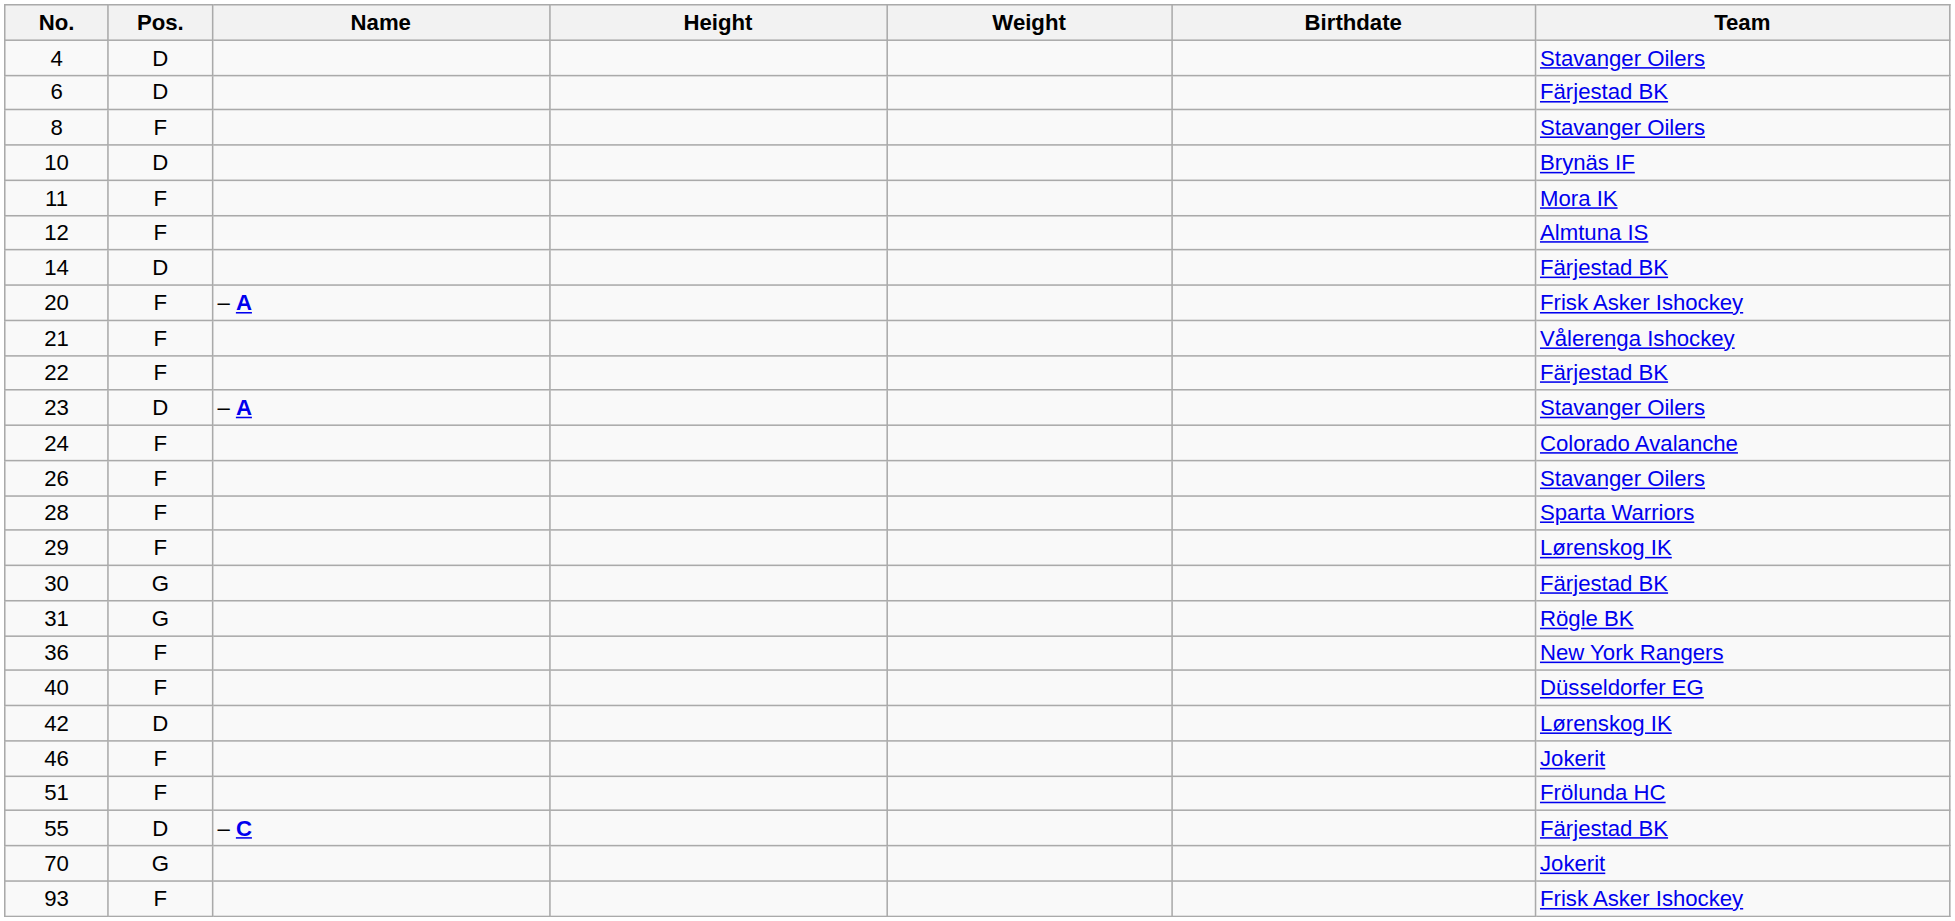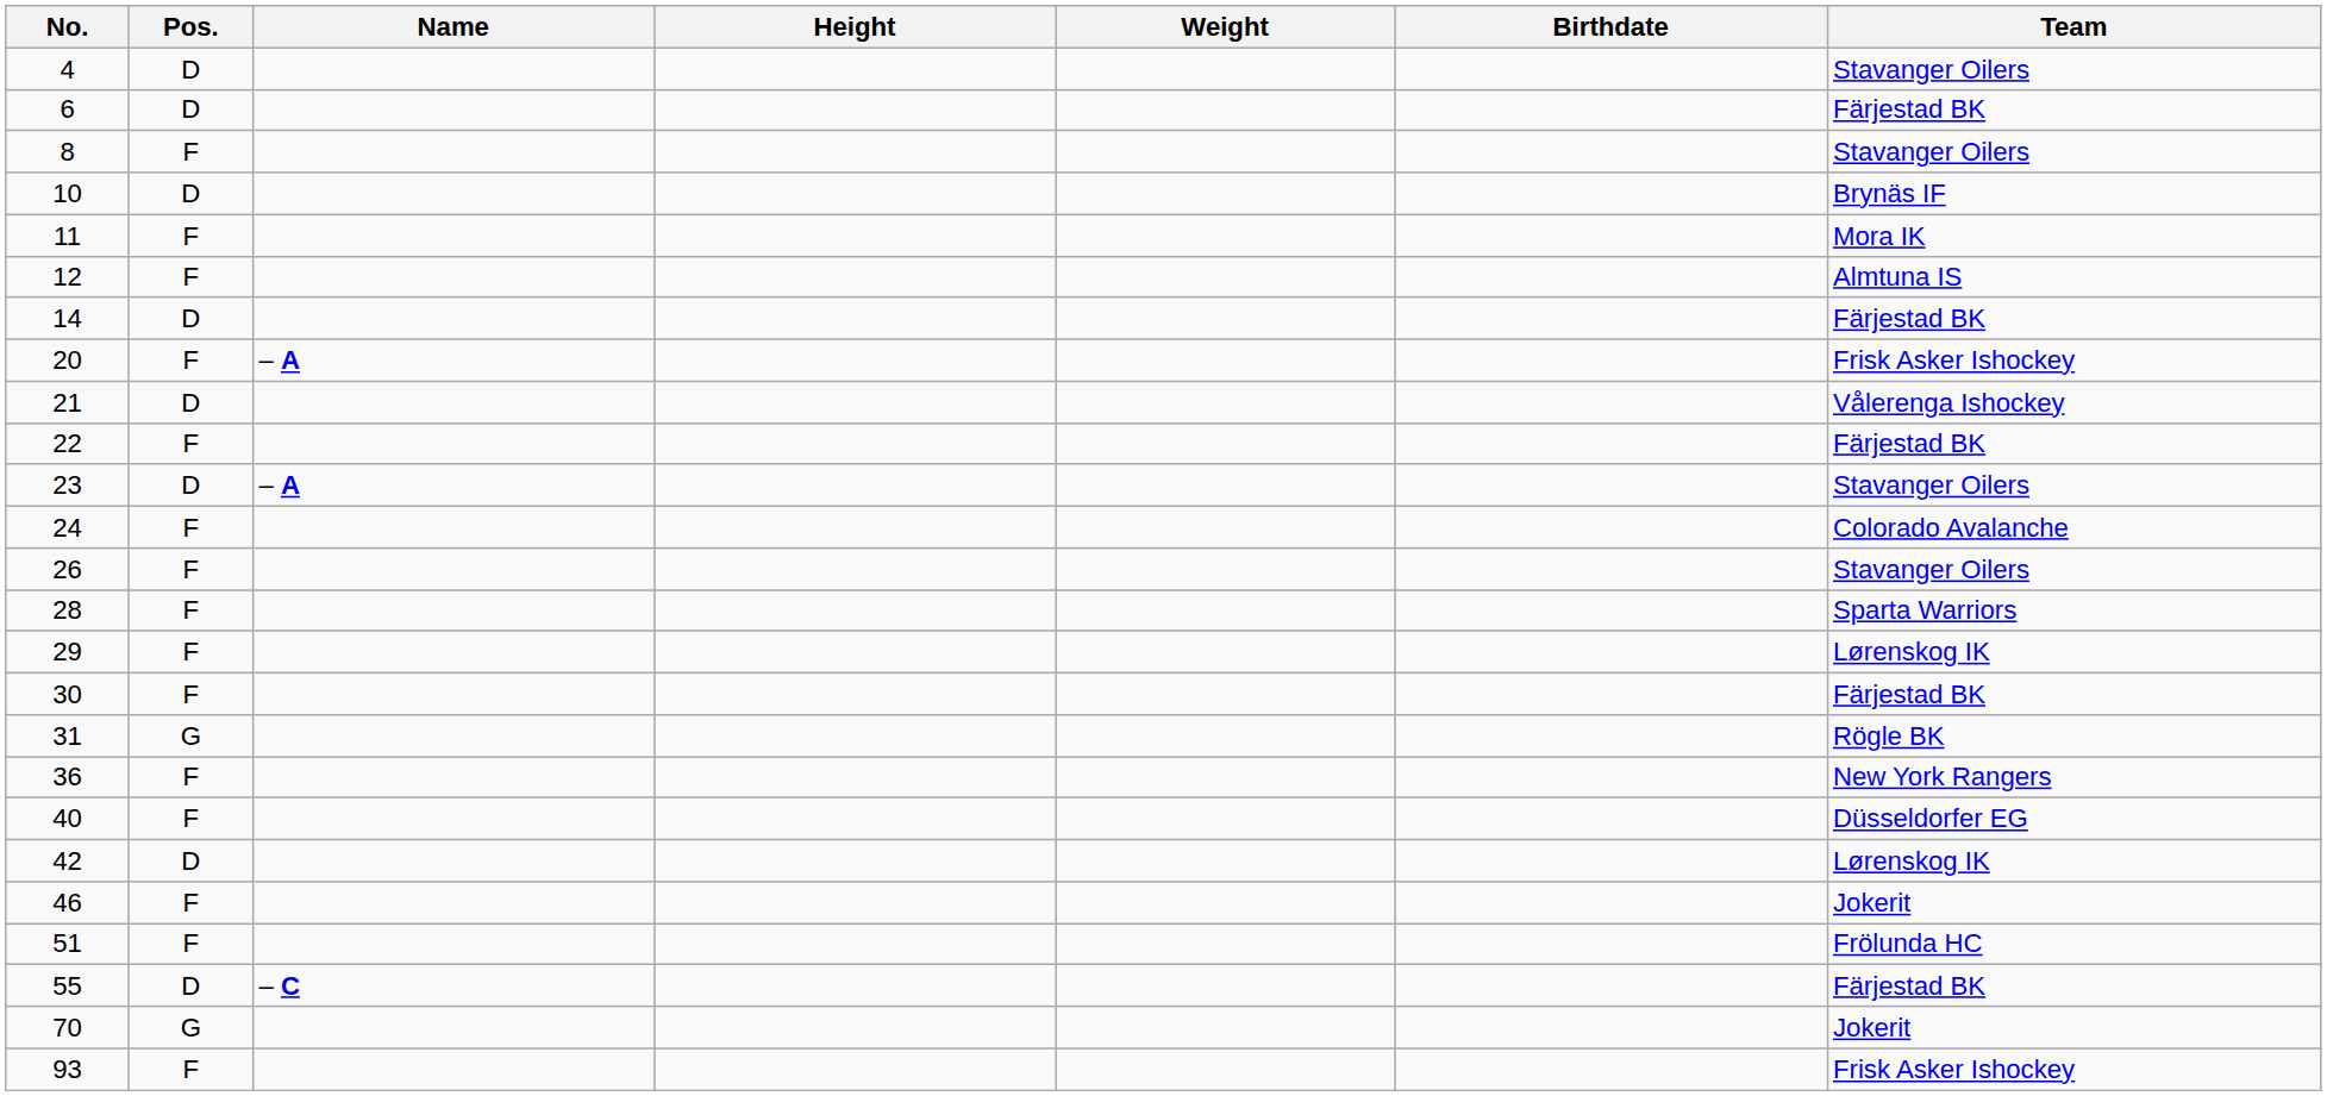 <table width="100%" class="wikitable sortable" style="font-size: 90%; text-align: center;">
 <tr>
 <th style="width:  4%;">No.</th>
 <th style="width:  4%;">Pos.</th>
 <th style="width: 13%;">Name</th>
 <th style="width: 13%;">Height</th>
 <th style="width: 11%;">Weight</th>
 <th style="width: 14%;">Birthdate</th>
 <th style="width: 16%;">Team</th>
 </tr>
 <tr>
 <td>4</td>
 <td>D</td>
 <td align=left></td>
 <td></td>
 <td></td>
 <td></td>
 <td style="text-align:left;"> <a href='#'>Stavanger Oilers</a></td>
 </tr>
 <tr>
 <td>6</td>
 <td>D</td>
 <td align=left></td>
 <td></td>
 <td></td>
 <td></td>
 <td style="text-align:left;"> <a href='#'>Färjestad BK</a></td>
 </tr>
 <tr>
 <td>8</td>
 <td>F</td>
 <td align=left></td>
 <td></td>
 <td></td>
 <td></td>
 <td style="text-align:left;"> <a href='#'>Stavanger Oilers</a></td>
 </tr>
 <tr>
 <td>10</td>
 <td>D</td>
 <td align=left></td>
 <td></td>
 <td></td>
 <td></td>
 <td style="text-align:left;"> <a href='#'>Brynäs IF</a></td>
 </tr>
 <tr>
 <td>11</td>
 <td>F</td>
 <td align=left></td>
 <td></td>
 <td></td>
 <td></td>
 <td style="text-align:left;"> <a href='#'>Mora IK</a></td>
 </tr>
 <tr>
 <td>12</td>
 <td>F</td>
 <td align=left></td>
 <td></td>
 <td></td>
 <td></td>
 <td style="text-align:left;"> <a href='#'>Almtuna IS</a></td>
 </tr>
 <tr>
 <td>14</td>
 <td>D</td>
 <td align=left></td>
 <td></td>
 <td></td>
 <td></td>
 <td style="text-align:left;"> <a href='#'>Färjestad BK</a></td>
 </tr>
 <tr>
 <td>20</td>
 <td>F</td>
 <td align=left> – <strong><a href='#'>A</a></strong></td>
 <td></td>
 <td></td>
 <td></td>
 <td style="text-align:left;"> <a href='#'>Frisk Asker Ishockey</a></td>
 </tr>
 <tr>
 <td>21</td>
-<td>F</td>
+<td>D</td>
 <td align=left></td>
 <td></td>
 <td></td>
 <td></td>
 <td style="text-align:left;"> <a href='#'>Vålerenga Ishockey</a></td>
 </tr>
 <tr>
 <td>22</td>
 <td>F</td>
 <td align=left></td>
 <td></td>
 <td></td>
 <td></td>
 <td style="text-align:left;"> <a href='#'>Färjestad BK</a></td>
 </tr>
 <tr>
 <td>23</td>
 <td>D</td>
 <td align=left> – <strong><a href='#'>A</a></strong></td>
 <td></td>
 <td></td>
 <td></td>
 <td style="text-align:left;"> <a href='#'>Stavanger Oilers</a></td>
 </tr>
 <tr>
 <td>24</td>
 <td>F</td>
 <td align=left></td>
 <td></td>
 <td></td>
 <td></td>
 <td style="text-align:left;"> <a href='#'>Colorado Avalanche</a></td>
 </tr>
 <tr>
 <td>26</td>
 <td>F</td>
 <td align=left></td>
 <td></td>
 <td></td>
 <td></td>
 <td style="text-align:left;"> <a href='#'>Stavanger Oilers</a></td>
 </tr>
 <tr>
 <td>28</td>
 <td>F</td>
 <td align=left></td>
 <td></td>
 <td></td>
 <td></td>
 <td style="text-align:left;"> <a href='#'>Sparta Warriors</a></td>
 </tr>
 <tr>
 <td>29</td>
 <td>F</td>
 <td align=left></td>
 <td></td>
 <td></td>
 <td></td>
 <td style="text-align:left;"> <a href='#'>Lørenskog IK</a></td>
 </tr>
 <tr>
 <td>30</td>
-<td>G</td>
+<td>F</td>
 <td align=left></td>
 <td></td>
 <td></td>
 <td></td>
 <td style="text-align:left;"> <a href='#'>Färjestad BK</a></td>
 </tr>
 <tr>
 <td>31</td>
 <td>G</td>
 <td align=left></td>
 <td></td>
 <td></td>
 <td></td>
 <td style="text-align:left;"> <a href='#'>Rögle BK</a></td>
 </tr>
 <tr>
 <td>36</td>
 <td>F</td>
 <td align=left></td>
 <td></td>
 <td></td>
 <td></td>
 <td style="text-align:left;"> <a href='#'>New York Rangers</a></td>
 </tr>
 <tr>
 <td>40</td>
 <td>F</td>
 <td align=left></td>
 <td></td>
 <td></td>
 <td></td>
 <td style="text-align:left;"> <a href='#'>Düsseldorfer EG</a></td>
 </tr>
 <tr>
 <td>42</td>
 <td>D</td>
 <td align=left></td>
 <td></td>
 <td></td>
 <td></td>
 <td style="text-align:left;"> <a href='#'>Lørenskog IK</a></td>
 </tr>
 <tr>
 <td>46</td>
 <td>F</td>
 <td align=left></td>
 <td></td>
 <td></td>
 <td></td>
 <td style="text-align:left;"> <a href='#'>Jokerit</a></td>
 </tr>
 <tr>
 <td>51</td>
 <td>F</td>
 <td align=left></td>
 <td></td>
 <td></td>
 <td></td>
 <td style="text-align:left;"> <a href='#'>Frölunda HC</a></td>
 </tr>
 <tr>
 <td>55</td>
 <td>D</td>
 <td align=left> – <strong><a href='#'>C</a></strong></td>
 <td></td>
 <td></td>
 <td></td>
 <td style="text-align:left;"> <a href='#'>Färjestad BK</a></td>
 </tr>
 <tr>
 <td>70</td>
 <td>G</td>
 <td align=left></td>
 <td></td>
 <td></td>
 <td></td>
 <td style="text-align:left;"> <a href='#'>Jokerit</a></td>
 </tr>
 <tr>
 <td>93</td>
 <td>F</td>
 <td align=left></td>
 <td></td>
 <td></td>
 <td></td>
 <td style="text-align:left;"> <a href='#'>Frisk Asker Ishockey</a></td>
 </tr>
 </table>
